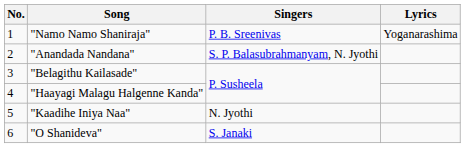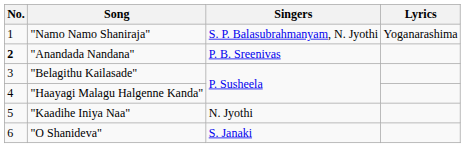 <table class="wikitable" style="font-size:95%;">
 <tr>
 <th>No.</th>
 <th>Song</th>
 <th>Singers</th>
 <th>Lyrics</th>
 </tr>
 <tr>
 <td>1</td>
 <td>"Namo Namo Shaniraja"</td>
-<td><a href='#'>P. B. Sreenivas</a></td>
+<td><a href='#'>S. P. Balasubrahmanyam</a>, N. Jyothi</td>
 <td>Yoganarashima</td>
 </tr>
 <tr>
-<td>2</td>
+<td><strong>2</strong></td>
 <td>"Anandada Nandana"</td>
-<td><a href='#'>S. P. Balasubrahmanyam</a>, N. Jyothi</td>
+<td><a href='#'>P. B. Sreenivas</a></td>
 <td></td>
 </tr>
 <tr>
 <td>3</td>
 <td>"Belagithu Kailasade"</td>
 <td rowspan=2><a href='#'>P. Susheela</a></td>
 <td></td>
 </tr>
 <tr>
 <td>4</td>
 <td>"Haayagi Malagu Halgenne Kanda"</td>
 <td></td>
 </tr>
 <tr>
 <td>5</td>
 <td>"Kaadihe Iniya Naa"</td>
 <td>N. Jyothi</td>
 <td></td>
 </tr>
 <tr>
 <td>6</td>
 <td>"O Shanideva"</td>
 <td><a href='#'>S. Janaki</a></td>
 <td></td>
 </tr>
 </table>
